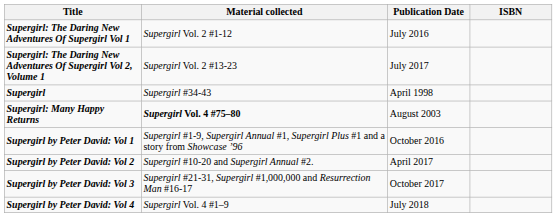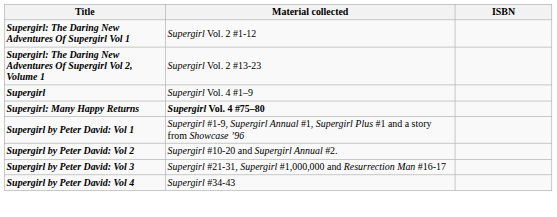 <table class="wikitable" style="text-align:left;" width="100%">
 <tr>
 <th width="25%">Title</th>
 <th width="45%">Material collected</th>
-<th width="15%">Publication Date</th>
 <th width="15%">ISBN</th>
 </tr>
 <tr>
 <td><strong><em>Supergirl: The Daring New Adventures Of Supergirl Vol 1</em></strong></td>
 <td><em>Supergirl</em> Vol. 2 #1-12</td>
-<td>July 2016</td>
 <td></td>
 </tr>
 <tr>
 <td><strong><em>Supergirl: The Daring New Adventures Of Supergirl Vol 2, Volume 1</em></strong></td>
 <td><em>Supergirl</em> Vol. 2 #13-23</td>
-<td>July 2017</td>
 <td></td>
 </tr>
 <tr>
 <td><strong><em>Supergirl</em></strong></td>
-<td><em>Supergirl</em> #34-43</td>
-<td>April 1998</td>
+<td><em>Supergirl</em> Vol. 4 #1–9</td>
 <td></td>
 </tr>
 <tr>
 <td><strong><em>Supergirl: Many Happy Returns</em></strong></td>
 <td><strong><em>Supergirl</em> Vol. 4 #75–80</strong></td>
-<td>August 2003</td>
 <td></td>
 </tr>
 <tr>
 <td><strong><em>Supergirl by Peter David: Vol 1</em></strong></td>
 <td><em>Supergirl</em> #1-9, <em>Supergirl Annual</em> #1, <em>Supergirl Plus</em> #1 and a story from <em>Showcase ’96</em></td>
-<td>October 2016</td>
 <td></td>
 </tr>
 <tr>
 <td><strong><em>Supergirl by Peter David: Vol 2</em></strong></td>
 <td><em>Supergirl</em> #10-20 and <em>Supergirl Annual</em> #2.</td>
-<td>April 2017</td>
 <td></td>
 </tr>
 <tr>
 <td><strong><em>Supergirl by Peter David: Vol 3</em></strong></td>
 <td><em>Supergirl</em> #21-31, <em>Supergirl</em> #1,000,000 and <em>Resurrection Man</em> #16-17</td>
-<td>October 2017</td>
 <td></td>
 </tr>
 <tr>
 <td><strong><em>Supergirl by Peter David: Vol 4</em></strong></td>
-<td><em>Supergirl</em> Vol. 4 #1–9</td>
-<td>July 2018</td>
+<td><em>Supergirl</em> #34-43</td>
 <td></td>
 </tr>
 </table>
